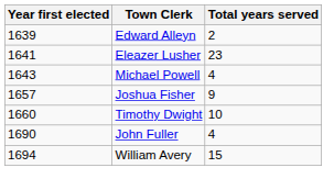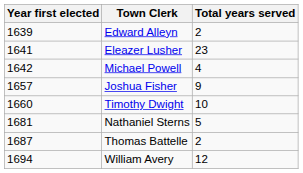 <table class="wikitable sortable">
 <tr>
 <th>Year first elected</th>
 <th>Town Clerk</th>
 <th>Total years served</th>
 </tr>
 <tr>
 <td>1639</td>
 <td><a href='#'>Edward Alleyn</a></td>
 <td>2</td>
 </tr>
 <tr>
 <td>1641</td>
 <td><a href='#'>Eleazer Lusher</a></td>
 <td>23</td>
 </tr>
 <tr>
-<td>1643</td>
+<td>1642</td>
 <td><a href='#'>Michael Powell</a></td>
 <td>4</td>
 </tr>
 <tr>
 <td>1657</td>
 <td><a href='#'>Joshua Fisher</a></td>
 <td>9</td>
 </tr>
 <tr>
 <td>1660</td>
 <td><a href='#'>Timothy Dwight</a></td>
 <td>10</td>
 </tr>
 <tr>
-<td>1690</td>
-<td><a href='#'>John Fuller</a></td>
-<td>4</td>
+<td>1681</td>
+<td>Nathaniel Sterns</td>
+<td>5</td>
+</tr>
+<tr>
+<td>1687</td>
+<td>Thomas Battelle</td>
+<td>2</td>
 </tr>
 <tr>
 <td>1694</td>
 <td>William Avery</td>
-<td>15</td>
+<td>12</td>
 </tr>
 </table>
